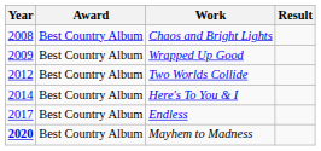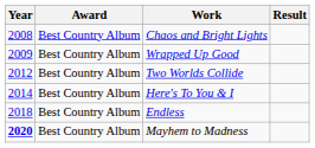 <table class="wikitable">
 <tr>
 <th>Year</th>
 <th>Award</th>
 <th>Work</th>
 <th>Result</th>
 </tr>
 <tr>
 <td><a href='#'>2008</a></td>
 <td><a href='#'>Best Country Album</a></td>
 <td><em><a href='#'>Chaos and Bright Lights</a></em></td>
 <td></td>
 </tr>
 <tr>
 <td><a href='#'>2009</a></td>
 <td>Best Country Album</td>
 <td><em><a href='#'>Wrapped Up Good</a></em></td>
 <td></td>
 </tr>
 <tr>
 <td><a href='#'>2012</a></td>
 <td>Best Country Album</td>
 <td><em><a href='#'>Two Worlds Collide</a></em></td>
 <td></td>
 </tr>
 <tr>
 <td><a href='#'>2014</a></td>
 <td>Best Country Album</td>
 <td><em><a href='#'>Here's To You & I</a></em></td>
 <td></td>
 </tr>
 <tr>
-<td><a href='#'>2017</a></td>
+<td><a href='#'>2018</a></td>
 <td>Best Country Album</td>
 <td><em><a href='#'>Endless</a></em></td>
 <td></td>
 </tr>
 <tr>
 <td><strong><a href='#'>2020</a></strong></td>
 <td>Best Country Album</td>
 <td><em>Mayhem to Madness</em></td>
 <td></td>
 </tr>
 </table>
